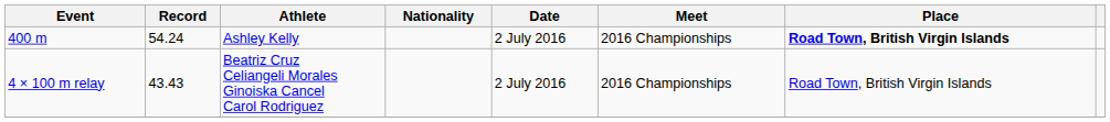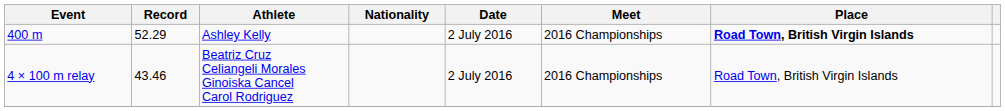 <table class="wikitable" style="font-size:95%; width: 95%;">
 <tr>
 <th>Event</th>
 <th>Record</th>
 <th>Athlete</th>
 <th>Nationality</th>
 <th>Date</th>
 <th>Meet</th>
 <th>Place</th>
 <th></th>
 </tr>
 <tr>
 <td><a href='#'>400 m</a></td>
-<td>54.24</td>
+<td>52.29</td>
 <td><a href='#'>Ashley Kelly</a></td>
 <td></td>
 <td>2 July 2016</td>
 <td>2016 Championships</td>
 <td><strong><a href='#'>Road Town</a>, British Virgin Islands</strong></td>
 <td></td>
 </tr>
 <tr>
 <td><a href='#'>4 × 100 m relay</a></td>
-<td>43.43</td>
+<td>43.46</td>
 <td><a href='#'>Beatriz Cruz</a><br><a href='#'>Celiangeli Morales</a><br><a href='#'>Ginoiska Cancel</a><br><a href='#'>Carol Rodriguez</a></td>
 <td></td>
 <td>2 July 2016</td>
 <td>2016 Championships</td>
 <td><a href='#'>Road Town</a>, British Virgin Islands</td>
 <td></td>
 </tr>
 <tr>
 </tr>
 </table>
